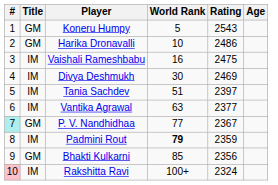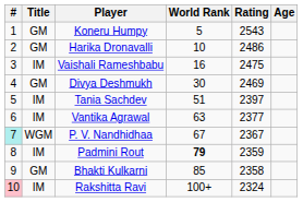 <table class="wikitable sortable" style="text-align:center;">
 <tr>
 <th>#</th>
 <th>Title</th>
 <th>Player</th>
 <th>World Rank</th>
 <th>Rating</th>
 <th>Age</th>
 </tr>
 <tr>
 <td>1</td>
 <td>GM</td>
 <td><a href='#'>Koneru Humpy</a></td>
 <td>5</td>
 <td>2543</td>
 <td></td>
 </tr>
 <tr>
 <td>2</td>
 <td>GM</td>
 <td><a href='#'>Harika Dronavalli</a></td>
 <td>10</td>
 <td>2486</td>
 <td></td>
 </tr>
 <tr>
 <td>3</td>
 <td>IM</td>
 <td><a href='#'>Vaishali Rameshbabu</a></td>
 <td>16</td>
 <td>2475</td>
 <td></td>
 </tr>
 <tr>
 <td>4</td>
-<td>IM</td>
+<td>GM</td>
 <td><a href='#'>Divya Deshmukh</a></td>
 <td>30</td>
 <td>2469</td>
 <td></td>
 </tr>
 <tr>
 <td>5</td>
 <td>IM</td>
 <td><a href='#'>Tania Sachdev</a></td>
 <td>51</td>
 <td>2397</td>
 <td></td>
 </tr>
 <tr>
 <td>6</td>
 <td>IM</td>
 <td><a href='#'>Vantika Agrawal</a></td>
 <td>63</td>
 <td>2377</td>
 <td></td>
 </tr>
 <tr>
 <td style="background: paleturquoise;">7</td>
-<td>GM</td>
+<td>WGM</td>
 <td><a href='#'>P. V. Nandhidhaa</a></td>
-<td>77</td>
+<td>67</td>
 <td>2367</td>
 <td></td>
 </tr>
 <tr>
 <td>8</td>
 <td>IM</td>
 <td><a href='#'>Padmini Rout</a></td>
 <td><strong>79</strong></td>
 <td>2359</td>
 <td></td>
 </tr>
 <tr>
 <td>9</td>
 <td>GM</td>
 <td><a href='#'>Bhakti Kulkarni</a></td>
 <td>85</td>
-<td>2356</td>
+<td>2358</td>
 <td></td>
 </tr>
 <tr>
 <td style="background: pink;">10</td>
 <td>IM</td>
 <td><a href='#'>Rakshitta Ravi</a></td>
 <td>100+</td>
 <td>2324</td>
 <td></td>
 </tr>
 </table>
